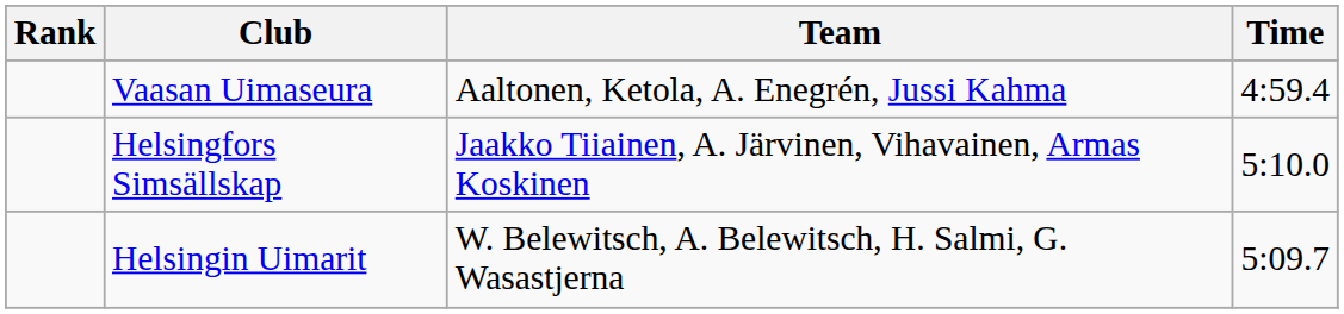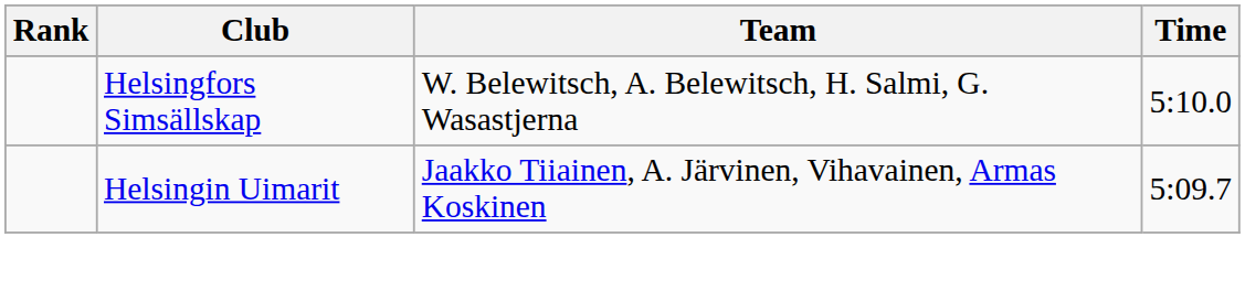 <table class="wikitable" style="text-align:center">
 <tr>
 <th>Rank</th>
 <th>Club</th>
 <th>Team</th>
 <th>Time</th>
 </tr>
 <tr>
 <td></td>
-<td align=left><a href='#'>Vaasan Uimaseura</a></td>
-<td align=left>Aaltonen, Ketola, A. Enegrén, <a href='#'>Jussi Kahma</a></td>
-<td>4:59.4</td>
-</tr>
-<tr>
-<td></td>
 <td align=left><a href='#'>Helsingfors Simsällskap</a></td>
-<td align=left><a href='#'>Jaakko Tiiainen</a>, A. Järvinen, Vihavainen, <a href='#'>Armas Koskinen</a></td>
+<td align=left>W. Belewitsch, A. Belewitsch, H. Salmi, G. Wasastjerna</td>
 <td>5:10.0</td>
 </tr>
 <tr>
 <td></td>
 <td align=left><a href='#'>Helsingin Uimarit</a></td>
-<td align=left>W. Belewitsch, A. Belewitsch, H. Salmi, G. Wasastjerna</td>
+<td align=left><a href='#'>Jaakko Tiiainen</a>, A. Järvinen, Vihavainen, <a href='#'>Armas Koskinen</a></td>
 <td>5:09.7</td>
 </tr>
 </table>
